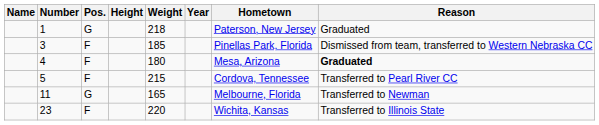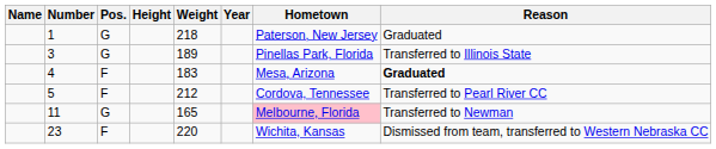 <table class="wikitable sortable" border="1">
 <tr>
 <th>Name</th>
 <th>Number</th>
 <th>Pos.</th>
 <th>Height</th>
 <th>Weight</th>
 <th>Year</th>
 <th>Hometown</th>
 <th>Reason</th>
 </tr>
 <tr>
 <td></td>
 <td>1</td>
 <td>G</td>
 <td></td>
 <td>218</td>
 <td></td>
 <td><a href='#'>Paterson, New Jersey</a></td>
 <td>Graduated</td>
 </tr>
 <tr>
 <td></td>
 <td>3</td>
-<td>F</td>
+<td>G</td>
 <td></td>
-<td>185</td>
+<td>189</td>
 <td></td>
 <td><a href='#'>Pinellas Park, Florida</a></td>
-<td>Dismissed from team, transferred to <a href='#'>Western Nebraska CC</a></td>
+<td>Transferred to <a href='#'>Illinois State</a></td>
 </tr>
 <tr>
 <td></td>
 <td>4</td>
 <td>F</td>
 <td></td>
-<td>180</td>
+<td>183</td>
 <td></td>
 <td><a href='#'>Mesa, Arizona</a></td>
 <td><strong>Graduated</strong></td>
 </tr>
 <tr>
 <td></td>
 <td>5</td>
 <td>F</td>
 <td></td>
-<td>215</td>
+<td>212</td>
 <td></td>
 <td><a href='#'>Cordova, Tennessee</a></td>
 <td>Transferred to <a href='#'>Pearl River CC</a></td>
 </tr>
 <tr>
 <td></td>
 <td>11</td>
 <td>G</td>
 <td></td>
 <td>165</td>
 <td></td>
-<td><a href='#'>Melbourne, Florida</a></td>
+<td style="background: pink;"><a href='#'>Melbourne, Florida</a></td>
 <td>Transferred to <a href='#'>Newman</a></td>
 </tr>
 <tr>
 <td></td>
 <td>23</td>
 <td>F</td>
 <td></td>
 <td>220</td>
 <td></td>
 <td><a href='#'>Wichita, Kansas</a></td>
-<td>Transferred to <a href='#'>Illinois State</a></td>
+<td>Dismissed from team, transferred to <a href='#'>Western Nebraska CC</a></td>
 </tr>
 </table>
